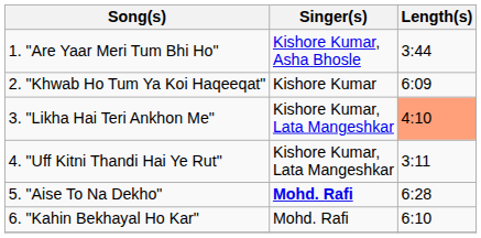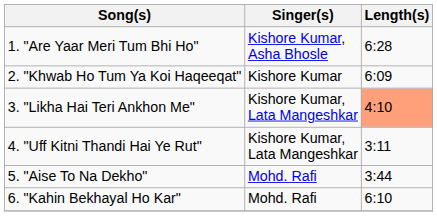 <table class="wikitable">
 <tr>
 <th>Song(s)</th>
 <th>Singer(s)</th>
 <th>Length(s)</th>
 </tr>
 <tr>
 <td>1. "Are Yaar Meri Tum Bhi Ho"</td>
 <td><a href='#'>Kishore Kumar</a>,<br><a href='#'>Asha Bhosle</a></td>
-<td>3:44</td>
+<td>6:28</td>
 </tr>
 <tr>
 <td>2. "Khwab Ho Tum Ya Koi Haqeeqat"</td>
 <td>Kishore Kumar</td>
 <td>6:09</td>
 </tr>
 <tr>
 <td>3. "Likha Hai Teri Ankhon Me"</td>
 <td>Kishore Kumar,<br><a href='#'>Lata Mangeshkar</a></td>
 <td style="background: lightsalmon;">4:10</td>
 </tr>
 <tr>
 <td>4. "Uff Kitni Thandi Hai Ye Rut"</td>
 <td>Kishore Kumar,<br>Lata Mangeshkar</td>
 <td>3:11</td>
 </tr>
 <tr>
 <td>5. "Aise To Na Dekho"</td>
-<td><strong><a href='#'>Mohd. Rafi</a></strong></td>
-<td>6:28</td>
+<td><a href='#'>Mohd. Rafi</a></td>
+<td>3:44</td>
 </tr>
 <tr>
 <td>6. "Kahin Bekhayal Ho Kar"</td>
 <td>Mohd. Rafi</td>
 <td>6:10</td>
 </tr>
 <tr>
 </tr>
 </table>
